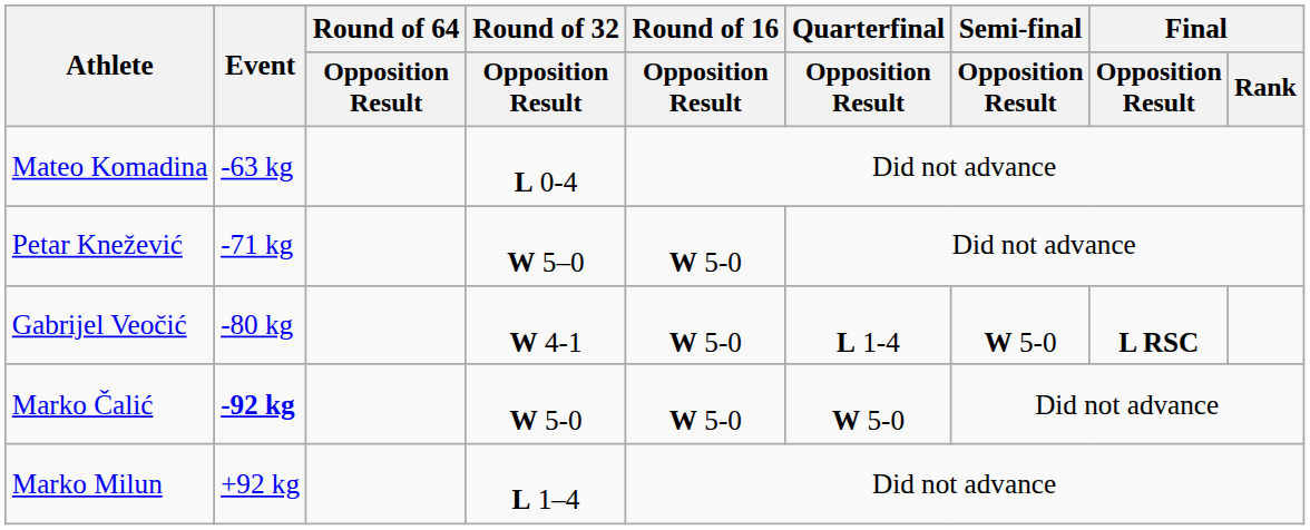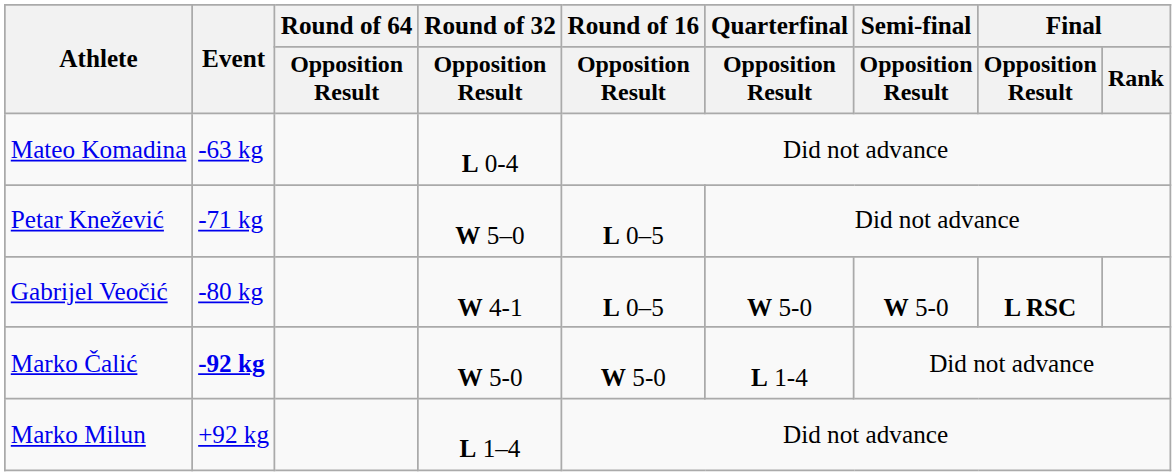 <table class=wikitable style=font-size:90%;text-align:center>
 <tr>
 <th rowspan=2>Athlete</th>
 <th rowspan=2>Event</th>
 <th>Round of 64</th>
 <th>Round of 32</th>
 <th>Round of 16</th>
 <th>Quarterfinal</th>
 <th>Semi-final</th>
 <th colspan=2>Final</th>
 </tr>
 <tr style=font-size:95%>
 <th>Opposition<br>Result</th>
 <th>Opposition<br>Result</th>
 <th>Opposition<br>Result</th>
 <th>Opposition<br>Result</th>
 <th>Opposition<br>Result</th>
 <th>Opposition<br>Result</th>
 <th>Rank</th>
 </tr>
 <tr>
 <td align="left"><a href='#'>Mateo Komadina</a></td>
 <td align="left"><a href='#'>-63 kg</a></td>
 <td></td>
 <td><br><strong>L</strong> 0-4</td>
 <td colspan="5">Did not advance</td>
 </tr>
 <tr>
 <td align="left"><a href='#'>Petar Knežević</a></td>
 <td align="left"><a href='#'>-71 kg</a></td>
 <td></td>
 <td><br><strong>W</strong> 5–0</td>
-<td><br><strong>W</strong> 5-0</td>
+<td><br><strong>L</strong> 0–5</td>
 <td colspan="4">Did not advance</td>
 </tr>
 <tr>
 <td align="left"><a href='#'>Gabrijel Veočić</a></td>
 <td align="left"><a href='#'>-80 kg</a></td>
 <td></td>
 <td><br><strong>W</strong> 4-1</td>
+<td><br><strong>L</strong> 0–5</td>
 <td><br><strong>W</strong> 5-0</td>
-<td><br><strong>L</strong> 1-4</td>
 <td><br><strong>W</strong> 5-0</td>
 <td><br><strong>L RSC</strong></td>
 <td></td>
 </tr>
 <tr>
 <td align="left"><a href='#'>Marko Čalić</a></td>
 <td align="left"><strong><a href='#'>-92 kg</a></strong></td>
 <td></td>
 <td><br><strong>W</strong> 5-0</td>
 <td><br><strong>W</strong> 5-0</td>
-<td><br><strong>W</strong> 5-0</td>
+<td><br><strong>L</strong> 1-4</td>
 <td colspan="3">Did not advance</td>
 </tr>
 <tr>
 <td align="left"><a href='#'>Marko Milun</a></td>
 <td align="left"><a href='#'>+92 kg</a></td>
 <td></td>
 <td><br><strong>L</strong> 1–4</td>
 <td colspan="5">Did not advance</td>
 </tr>
 </table>
